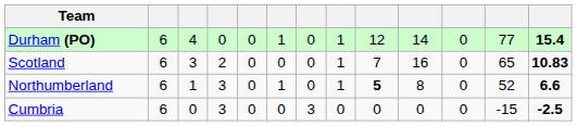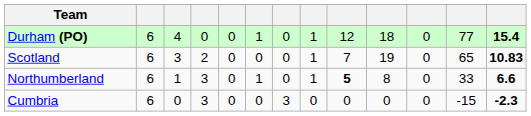 <table class="wikitable" style="text-align:center">
 <tr>
 <th width="150">Team</th>
 <th width="25"></th>
 <th width="25"></th>
 <th width="25"></th>
 <th width="25"></th>
 <th width="25"></th>
 <th width="25"></th>
 <th width="25"></th>
 <th width="40"></th>
 <th width="40"></th>
 <th width="40"></th>
 <th width="40"></th>
 <th width="40"></th>
 </tr>
 <tr style="background:#cfc;">
 <td style="text-align:left"><a href='#'>Durham</a> <strong>(PO)</strong></td>
 <td>6</td>
 <td>4</td>
 <td>0</td>
 <td>0</td>
 <td>1</td>
 <td>0</td>
 <td>1</td>
 <td>12</td>
-<td>14</td>
+<td>18</td>
 <td>0</td>
 <td>77</td>
 <td><strong>15.4</strong></td>
 </tr>
 <tr>
 <td style="text-align:left"><a href='#'>Scotland</a></td>
 <td>6</td>
 <td>3</td>
 <td>2</td>
 <td>0</td>
 <td>0</td>
 <td>0</td>
 <td>1</td>
 <td>7</td>
-<td>16</td>
+<td>19</td>
 <td>0</td>
 <td>65</td>
 <td><strong>10.83</strong></td>
 </tr>
 <tr>
 <td style="text-align:left"><a href='#'>Northumberland</a></td>
 <td>6</td>
 <td>1</td>
 <td>3</td>
 <td>0</td>
 <td>1</td>
 <td>0</td>
 <td>1</td>
 <td><strong>5</strong></td>
 <td>8</td>
 <td>0</td>
-<td>52</td>
+<td>33</td>
 <td><strong>6.6</strong></td>
 </tr>
 <tr>
 <td style="text-align:left"><a href='#'>Cumbria</a></td>
 <td>6</td>
 <td>0</td>
 <td>3</td>
 <td>0</td>
 <td>0</td>
 <td>3</td>
 <td>0</td>
 <td>0</td>
 <td>0</td>
 <td>0</td>
 <td>-15</td>
-<td><strong>-2.5</strong></td>
+<td><strong>-2.3</strong></td>
 </tr>
 </table>
